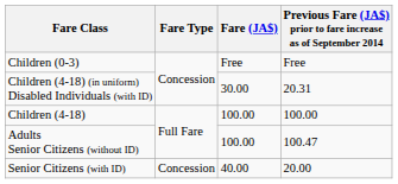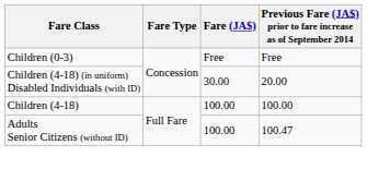 <table class="wikitable">
 <tr>
 <th>Fare Class</th>
 <th>Fare Type</th>
 <th>Fare <a href='#'>(JA$)</a></th>
 <th>Previous Fare <a href='#'>(JA$)</a><br><small>prior to fare increase <br> as of September 2014</small></th>
 </tr>
 <tr>
 <td>Children (0-3)</td>
 <td rowspan='2'>Concession</td>
 <td>Free</td>
 <td>Free</td>
 </tr>
 <tr>
 <td>Children  (4-18) <small>(in uniform)</small><br>Disabled Individuals <small>(with ID)</small></td>
 <td>30.00</td>
-<td>20.31</td>
+<td>20.00</td>
 </tr>
 <tr>
 <td>Children (4-18)</td>
 <td rowspan='2'>Full Fare</td>
 <td>100.00</td>
 <td>100.00</td>
 </tr>
 <tr>
 <td>Adults<br> Senior Citizens <small>(without ID)</small></td>
 <td>100.00</td>
 <td>100.47</td>
 </tr>
-<tr>
-<td>Senior Citizens <small>(with ID)</small></td>
-<td>Concession</td>
-<td>40.00</td>
-<td>20.00</td>
-</tr>
 </table>
